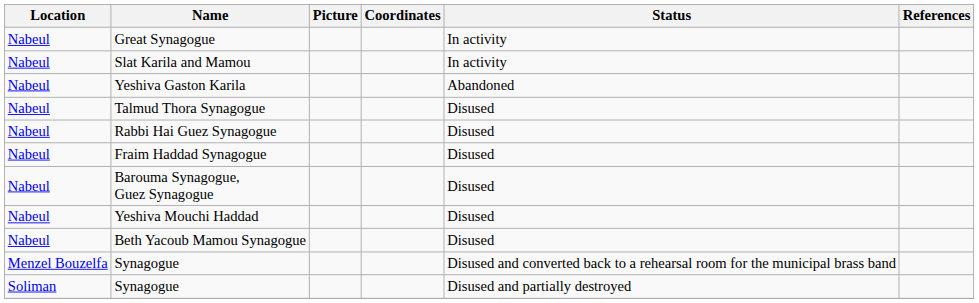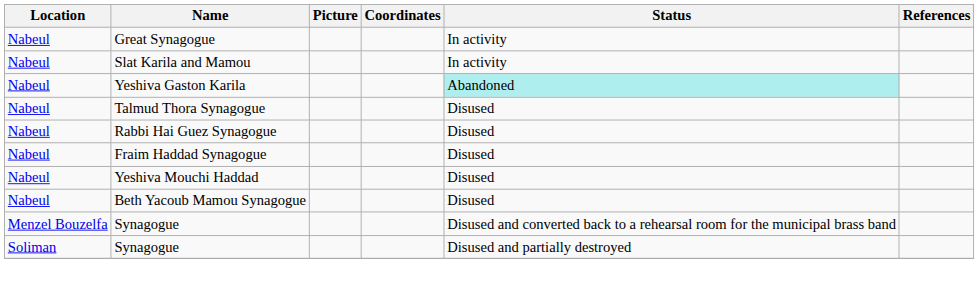 <table class="wikitable sortable">
 <tr>
 <th>Location</th>
 <th>Name</th>
 <th>Picture</th>
 <th>Coordinates</th>
 <th>Status</th>
 <th>References</th>
 </tr>
 <tr>
 <td><a href='#'>Nabeul</a></td>
 <td>Great Synagogue</td>
 <td align=center></td>
 <td></td>
 <td>In activity</td>
 <td></td>
 </tr>
 <tr>
 <td><a href='#'>Nabeul</a></td>
 <td>Slat Karila and Mamou</td>
 <td align=center></td>
 <td></td>
 <td>In activity</td>
 <td></td>
 </tr>
 <tr>
 <td><a href='#'>Nabeul</a></td>
 <td>Yeshiva Gaston Karila</td>
 <td align=center></td>
 <td></td>
-<td>Abandoned</td>
+<td style="background: paleturquoise;">Abandoned</td>
 <td></td>
 </tr>
 <tr>
 <td><a href='#'>Nabeul</a></td>
 <td>Talmud Thora Synagogue</td>
 <td align=center></td>
 <td></td>
 <td>Disused</td>
 <td></td>
 </tr>
 <tr>
 <td><a href='#'>Nabeul</a></td>
 <td>Rabbi Hai Guez Synagogue</td>
 <td align=center></td>
 <td></td>
 <td>Disused</td>
 <td></td>
 </tr>
 <tr>
 <td><a href='#'>Nabeul</a></td>
 <td>Fraim Haddad Synagogue</td>
-<td align=center></td>
-<td></td>
-<td>Disused</td>
-<td></td>
-</tr>
-<tr>
-<td><a href='#'>Nabeul</a></td>
-<td>Barouma Synagogue,<br>Guez Synagogue</td>
 <td align=center></td>
 <td></td>
 <td>Disused</td>
 <td></td>
 </tr>
 <tr>
 <td><a href='#'>Nabeul</a></td>
 <td>Yeshiva Mouchi Haddad</td>
 <td align=center></td>
 <td></td>
 <td>Disused</td>
 <td></td>
 </tr>
 <tr>
 <td><a href='#'>Nabeul</a></td>
 <td>Beth Yacoub Mamou Synagogue</td>
 <td align=center></td>
 <td></td>
 <td>Disused</td>
 <td></td>
 </tr>
 <tr>
 <td><a href='#'>Menzel Bouzelfa</a></td>
 <td>Synagogue</td>
 <td align=center></td>
 <td></td>
 <td>Disused and converted back to a rehearsal room for the municipal brass band</td>
 <td></td>
 </tr>
 <tr>
 <td><a href='#'>Soliman</a></td>
 <td>Synagogue</td>
 <td align=center></td>
 <td></td>
 <td>Disused and partially destroyed</td>
 <td></td>
 </tr>
 <tr>
 </tr>
 </table>
